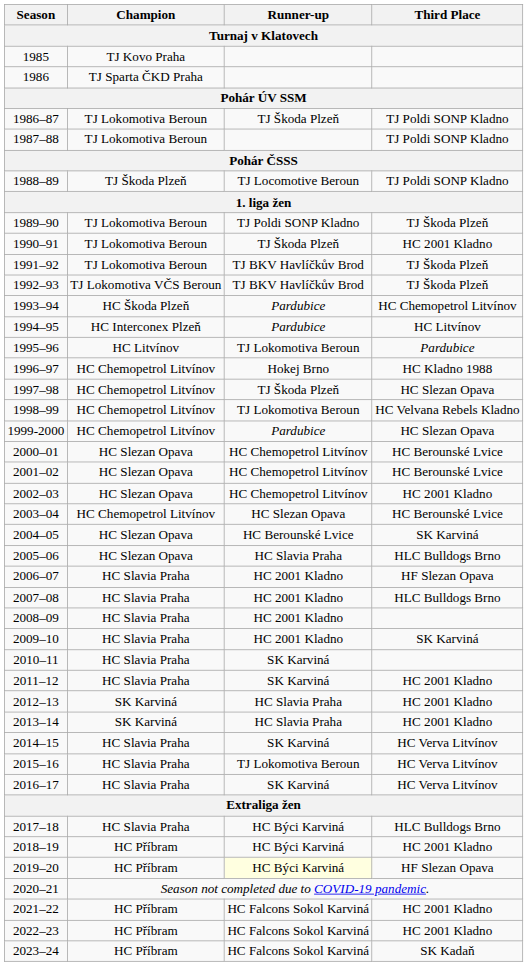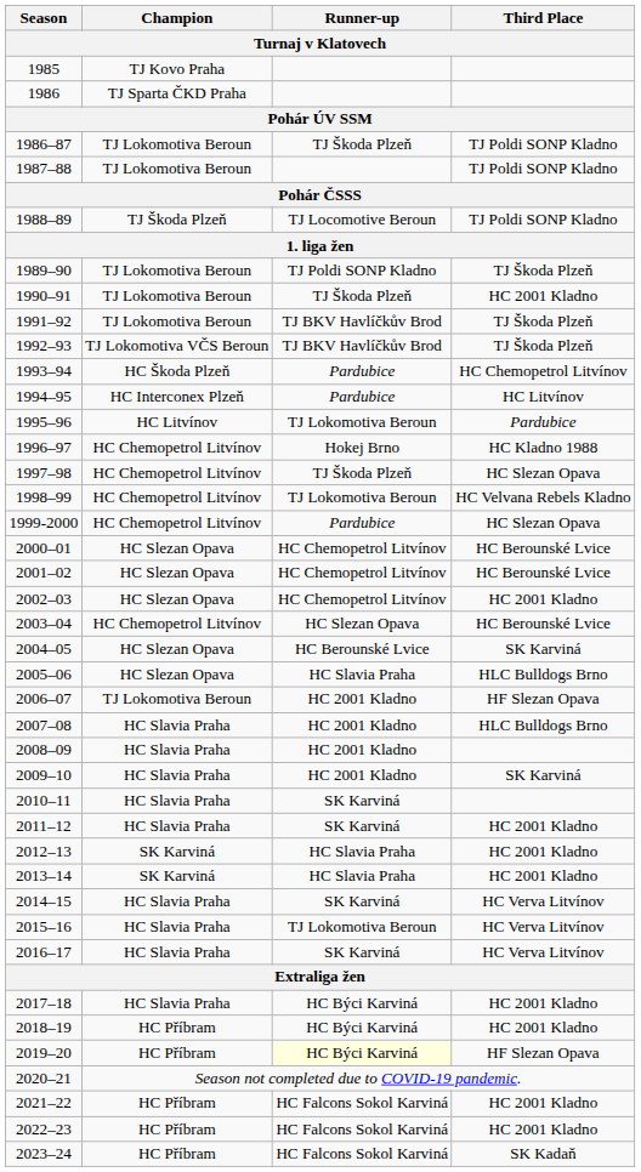 <table class="wikitable sortable" style="text-align:center;">
 <tr>
 <th>Season</th>
 <th> Champion</th>
 <th> Runner-up</th>
 <th> Third Place</th>
 </tr>
 <tr>
 <th colspan="4"><strong>Turnaj v Klatovech</strong></th>
 </tr>
 <tr>
 <td>1985</td>
 <td>TJ Kovo Praha</td>
 <td></td>
 <td></td>
 </tr>
 <tr>
 <td>1986</td>
 <td>TJ Sparta ČKD Praha</td>
 <td></td>
 <td></td>
 </tr>
 <tr>
 <th colspan="4">Pohár ÚV SSM</th>
 </tr>
 <tr>
 <td>1986–87</td>
 <td>TJ Lokomotiva Beroun</td>
 <td>TJ Škoda Plzeň</td>
 <td>TJ Poldi SONP Kladno</td>
 </tr>
 <tr>
 <td>1987–88</td>
 <td>TJ Lokomotiva Beroun</td>
 <td></td>
 <td>TJ Poldi SONP Kladno</td>
 </tr>
 <tr>
 <th colspan="4"><strong>Pohár ČSSS</strong></th>
 </tr>
 <tr>
 <td>1988–89</td>
 <td>TJ Škoda Plzeň</td>
 <td>TJ Locomotive Beroun</td>
 <td>TJ Poldi SONP Kladno</td>
 </tr>
 <tr>
 <th colspan="4">1. liga žen</th>
 </tr>
 <tr>
 <td>1989–90</td>
 <td>TJ Lokomotiva Beroun</td>
 <td>TJ Poldi SONP Kladno</td>
 <td>TJ Škoda Plzeň</td>
 </tr>
 <tr>
 <td>1990–91</td>
 <td>TJ Lokomotiva Beroun</td>
 <td>TJ Škoda Plzeň</td>
 <td>HC 2001 Kladno</td>
 </tr>
 <tr>
 <td>1991–92</td>
 <td>TJ Lokomotiva Beroun</td>
 <td>TJ BKV Havlíčkův Brod</td>
 <td>TJ Škoda Plzeň</td>
 </tr>
 <tr>
 <td>1992–93</td>
 <td>TJ Lokomotiva VČS Beroun</td>
 <td>TJ BKV Havlíčkův Brod</td>
 <td>TJ Škoda Plzeň</td>
 </tr>
 <tr>
 <td>1993–94</td>
 <td>HC Škoda Plzeň</td>
 <td><em>Pardubice</em></td>
 <td>HC Chemopetrol Litvínov</td>
 </tr>
 <tr>
 <td>1994–95</td>
 <td>HC Interconex Plzeň</td>
 <td><em>Pardubice</em></td>
 <td>HC Litvínov</td>
 </tr>
 <tr>
 <td>1995–96</td>
 <td>HC Litvínov</td>
 <td>TJ Lokomotiva Beroun</td>
 <td><em>Pardubice</em></td>
 </tr>
 <tr>
 <td>1996–97</td>
 <td>HC Chemopetrol Litvínov</td>
 <td>Hokej Brno</td>
 <td>HC Kladno 1988</td>
 </tr>
 <tr>
 <td>1997–98</td>
 <td>HC Chemopetrol Litvínov</td>
 <td>TJ Škoda Plzeň</td>
 <td>HC Slezan Opava</td>
 </tr>
 <tr>
 <td>1998–99</td>
 <td>HC Chemopetrol Litvínov</td>
 <td>TJ Lokomotiva Beroun</td>
 <td>HC Velvana Rebels Kladno</td>
 </tr>
 <tr>
 <td>1999-2000</td>
 <td>HC Chemopetrol Litvínov</td>
 <td><em>Pardubice</em></td>
 <td>HC Slezan Opava</td>
 </tr>
 <tr>
 <td>2000–01</td>
 <td>HC Slezan Opava</td>
 <td>HC Chemopetrol Litvínov</td>
 <td>HC Berounské Lvice</td>
 </tr>
 <tr>
 <td>2001–02</td>
 <td>HC Slezan Opava</td>
 <td>HC Chemopetrol Litvínov</td>
 <td>HC Berounské Lvice</td>
 </tr>
 <tr>
 <td>2002–03</td>
 <td>HC Slezan Opava</td>
 <td>HC Chemopetrol Litvínov</td>
 <td>HC 2001 Kladno</td>
 </tr>
 <tr>
 <td>2003–04</td>
 <td>HC Chemopetrol Litvínov</td>
 <td>HC Slezan Opava</td>
 <td>HC Berounské Lvice</td>
 </tr>
 <tr>
 <td>2004–05</td>
 <td>HC Slezan Opava</td>
 <td>HC Berounské Lvice</td>
 <td>SK Karviná</td>
 </tr>
 <tr>
 <td>2005–06</td>
 <td>HC Slezan Opava</td>
 <td>HC Slavia Praha</td>
 <td>HLC Bulldogs Brno</td>
 </tr>
 <tr>
 <td>2006–07</td>
-<td>HC Slavia Praha</td>
+<td>TJ Lokomotiva Beroun</td>
 <td>HC 2001 Kladno</td>
 <td>HF Slezan Opava</td>
 </tr>
 <tr>
 <td>2007–08</td>
 <td>HC Slavia Praha</td>
 <td>HC 2001 Kladno</td>
 <td>HLC Bulldogs Brno</td>
 </tr>
 <tr>
 <td>2008–09</td>
 <td>HC Slavia Praha</td>
 <td>HC 2001 Kladno</td>
 <td></td>
 </tr>
 <tr>
 <td>2009–10</td>
 <td>HC Slavia Praha</td>
 <td>HC 2001 Kladno</td>
 <td>SK Karviná</td>
 </tr>
 <tr>
 <td>2010–11</td>
 <td>HC Slavia Praha</td>
 <td>SK Karviná</td>
 <td></td>
 </tr>
 <tr>
 <td>2011–12</td>
 <td>HC Slavia Praha</td>
 <td>SK Karviná</td>
 <td>HC 2001 Kladno</td>
 </tr>
 <tr>
 <td>2012–13</td>
 <td>SK Karviná</td>
 <td>HC Slavia Praha</td>
 <td>HC 2001 Kladno</td>
 </tr>
 <tr>
 <td>2013–14</td>
 <td>SK Karviná</td>
 <td>HC Slavia Praha</td>
 <td>HC 2001 Kladno</td>
 </tr>
 <tr>
 <td>2014–15</td>
 <td>HC Slavia Praha</td>
 <td>SK Karviná</td>
 <td>HC Verva Litvínov</td>
 </tr>
 <tr>
 <td>2015–16</td>
 <td>HC Slavia Praha</td>
 <td>TJ Lokomotiva Beroun</td>
 <td>HC Verva Litvínov</td>
 </tr>
 <tr>
 <td>2016–17</td>
 <td>HC Slavia Praha</td>
 <td>SK Karviná</td>
 <td>HC Verva Litvínov</td>
 </tr>
 <tr>
 <th colspan="4">Extraliga žen</th>
 </tr>
 <tr>
 <td>2017–18</td>
 <td>HC Slavia Praha</td>
 <td>HC Býci Karviná</td>
-<td>HLC Bulldogs Brno</td>
+<td>HC 2001 Kladno</td>
 </tr>
 <tr>
 <td>2018–19</td>
 <td>HC Příbram</td>
 <td>HC Býci Karviná</td>
 <td>HC 2001 Kladno</td>
 </tr>
 <tr>
 <td>2019–20</td>
 <td>HC Příbram</td>
 <td style="background: lightyellow;">HC Býci Karviná</td>
 <td>HF Slezan Opava</td>
 </tr>
 <tr>
 <td>2020–21</td>
 <td colspan="3"><em>Season not completed due to <a href='#'>COVID-19 pandemic</a>.</em></td>
 </tr>
 <tr>
 <td>2021–22</td>
 <td>HC Příbram</td>
 <td>HC Falcons Sokol Karviná</td>
 <td>HC 2001 Kladno</td>
 </tr>
 <tr>
 <td>2022–23</td>
 <td>HC Příbram</td>
 <td>HC Falcons Sokol Karviná</td>
 <td>HC 2001 Kladno</td>
 </tr>
 <tr>
 <td>2023–24</td>
 <td>HC Příbram</td>
 <td>HC Falcons Sokol Karviná</td>
 <td>SK Kadaň</td>
 </tr>
 </table>
